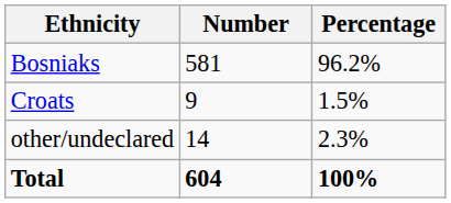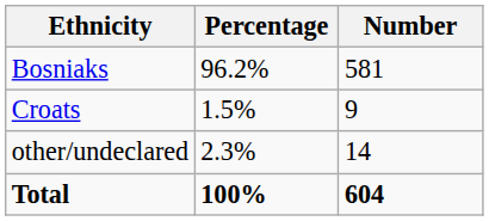 <table class="wikitable">
 <tr>
 <th width="100px">Ethnicity</th>
+<th width="80px">Percentage</th>
 <th width="80px">Number</th>
-<th width="80px">Percentage</th>
 </tr>
 <tr>
 <td><a href='#'>Bosniaks</a></td>
+<td>96.2%</td>
 <td>581</td>
-<td>96.2%</td>
 </tr>
 <tr>
 <td><a href='#'>Croats</a></td>
+<td>1.5%</td>
 <td>9</td>
-<td>1.5%</td>
 </tr>
 <tr>
 <td>other/undeclared</td>
+<td>2.3%</td>
 <td>14</td>
-<td>2.3%</td>
 </tr>
 <tr>
 <td><strong>Total</strong></td>
+<td><strong>100%</strong></td>
 <td><strong>604</strong></td>
-<td><strong>100%</strong></td>
 </tr>
 </table>
